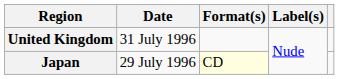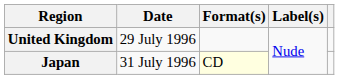 <table class="wikitable plainrowheaders">
 <tr>
 <th scope="col">Region</th>
 <th scope="col">Date</th>
 <th scope="col">Format(s)</th>
 <th scope="col">Label(s)</th>
 <th scope="col"></th>
 </tr>
 <tr>
 <th scope="row">United Kingdom</th>
-<td>31 July 1996</td>
+<td>29 July 1996</td>
 <td></td>
 <td rowspan="2"><a href='#'>Nude</a></td>
 <td></td>
 </tr>
 <tr>
 <th scope="row">Japan</th>
-<td>29 July 1996</td>
+<td>31 July 1996</td>
 <td style="background: lightyellow;">CD</td>
 <td></td>
 </tr>
 </table>
